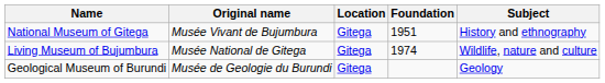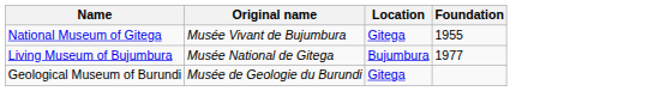 <table class="wikitable sortable">
 <tr>
 <th>Name</th>
 <th>Original name</th>
 <th>Location</th>
 <th>Foundation</th>
-<th>Subject</th>
 </tr>
 <tr>
 <td><a href='#'>National Museum of Gitega</a></td>
 <td><em>Musée Vivant de Bujumbura</em></td>
 <td><a href='#'>Gitega</a></td>
-<td>1951</td>
-<td><a href='#'>History</a> and <a href='#'>ethnography</a></td>
+<td>1955</td>
 </tr>
 <tr>
 <td><a href='#'>Living Museum of Bujumbura</a></td>
 <td><em>Musée National de Gitega</em></td>
-<td><a href='#'>Gitega</a></td>
-<td>1974</td>
-<td><a href='#'>Wildlife</a>, <a href='#'>nature</a> and <a href='#'>culture</a></td>
+<td><a href='#'>Bujumbura</a></td>
+<td>1977</td>
 </tr>
 <tr>
 <td>Geological Museum of Burundi</td>
 <td><em>Musée de Geologie du Burundi</em></td>
 <td><a href='#'>Gitega</a></td>
 <td></td>
-<td><a href='#'>Geology</a></td>
 </tr>
 </table>
